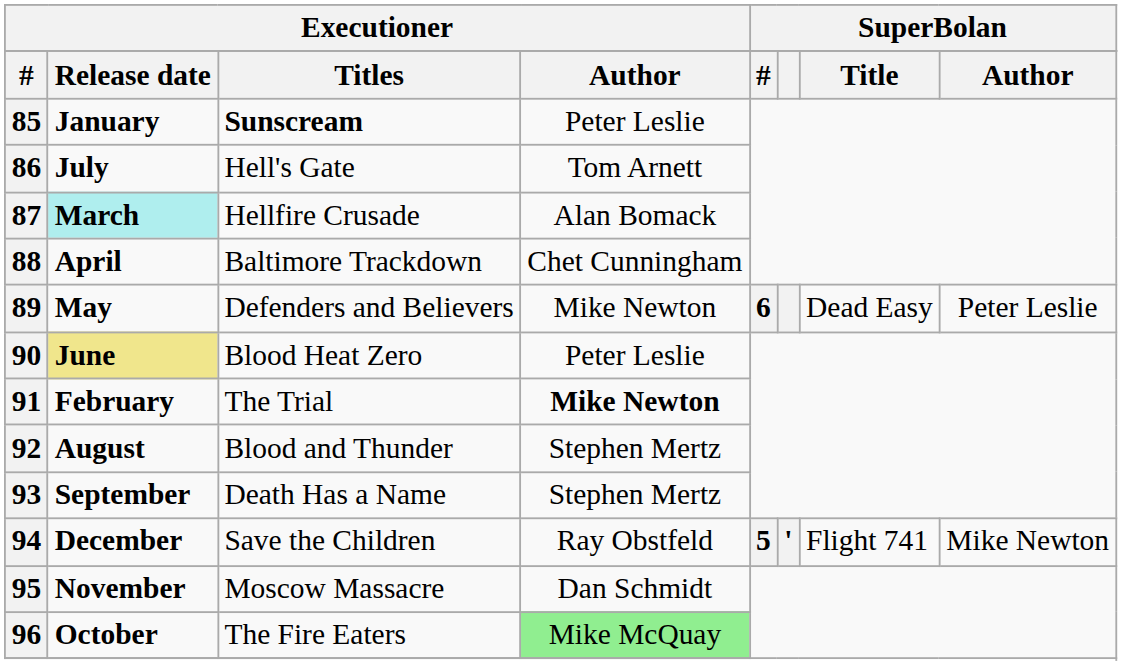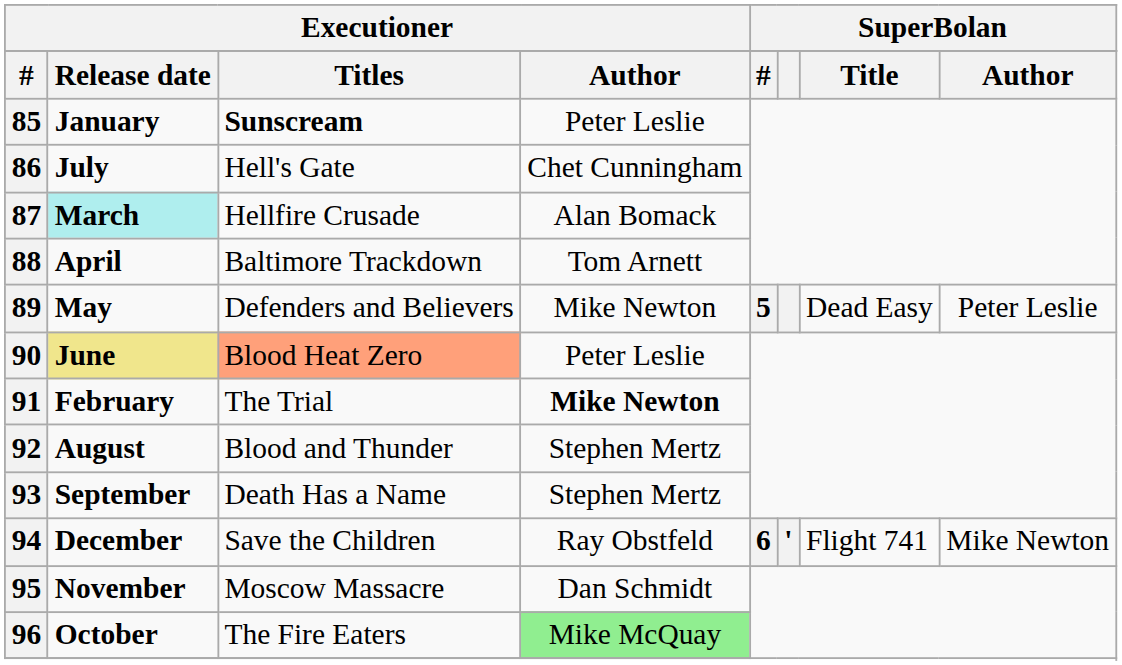 <table class="wikitable plainrowheaders sortable" style="margin-right: 0;">
 <tr>
 <th colspan="4" style="background: #;">Executioner</th>
 <th colspan="4" style="background: #;">SuperBolan</th>
 </tr>
 <tr>
 </tr>
 <tr>
 <th scope="col">#</th>
 <th scope="col">Release date</th>
 <th scope="col">Titles</th>
 <th scope="col">Author</th>
 <th scope="col">#</th>
 <th scope="col"></th>
 <th scope="col">Title</th>
 <th scope="col">Author</th>
 </tr>
 <tr>
 <th scope="row" style="text-align:center;"><strong>85</strong></th>
 <td><strong>January</strong></td>
 <td><strong>Sunscream</strong></td>
 <td style="text-align:center;">Peter Leslie</td>
 </tr>
 <tr>
 <th scope="row" style="text-align:center;"><strong>86</strong></th>
 <td><strong>July</strong></td>
 <td>Hell's Gate</td>
-<td style="text-align:center;">Tom Arnett</td>
+<td style="text-align:center;">Chet Cunningham</td>
 </tr>
 <tr>
 <th scope="row" style="text-align:center;"><strong>87</strong></th>
 <td style="background: paleturquoise;"><strong>March</strong></td>
 <td>Hellfire Crusade</td>
 <td style="text-align:center;">Alan Bomack</td>
 </tr>
 <tr>
 <th scope="row" style="text-align:center;"><strong>88</strong></th>
 <td><strong>April</strong></td>
 <td>Baltimore Trackdown</td>
-<td style="text-align:center;">Chet Cunningham</td>
+<td style="text-align:center;">Tom Arnett</td>
 </tr>
 <tr>
 <th scope="row" style="text-align:center;"><strong>89</strong></th>
 <td><strong>May</strong></td>
 <td>Defenders and Believers</td>
 <td style="text-align:center;">Mike Newton</td>
-<th scope="row" style="text-align:center;"><strong>6</strong></th>
+<th scope="row" style="text-align:center;"><strong>5</strong></th>
 <th scope="row" style="text-align:center;"></th>
 <td>Dead Easy</td>
 <td style="text-align:center;">Peter Leslie</td>
 </tr>
 <tr>
 <th scope="row" style="text-align:center;"><strong>90</strong></th>
 <td style="background: khaki;"><strong>June</strong></td>
-<td>Blood Heat Zero</td>
+<td style="background: lightsalmon;">Blood Heat Zero</td>
 <td style="text-align:center;">Peter Leslie</td>
 </tr>
 <tr>
 <th scope="row" style="text-align:center;"><strong>91</strong></th>
 <td><strong>February</strong></td>
 <td>The Trial</td>
 <td style="text-align:center;"><strong>Mike Newton</strong></td>
 </tr>
 <tr>
 <th scope="row" style="text-align:center;"><strong>92</strong></th>
 <td><strong>August</strong></td>
 <td>Blood and Thunder</td>
 <td style="text-align:center;">Stephen Mertz</td>
 </tr>
 <tr>
 <th scope="row" style="text-align:center;"><strong>93</strong></th>
 <td><strong>September</strong></td>
 <td>Death Has a Name</td>
 <td style="text-align:center;">Stephen Mertz</td>
 </tr>
 <tr>
 <th scope="row" style="text-align:center;"><strong>94</strong></th>
 <td><strong>December</strong></td>
 <td>Save the Children</td>
 <td style="text-align:center;">Ray Obstfeld</td>
-<th scope="row" style="text-align:center;"><strong>5</strong></th>
+<th scope="row" style="text-align:center;"><strong>6</strong></th>
 <th scope="row" style="text-align:center;">'</th>
 <td>Flight 741</td>
 <td style="text-align:center;">Mike Newton</td>
 </tr>
 <tr>
 <th scope="row" style="text-align:center;"><strong>95</strong></th>
 <td><strong>November</strong></td>
 <td>Moscow Massacre</td>
 <td style="text-align:center;">Dan Schmidt</td>
 </tr>
 <tr>
 <th scope="row" style="text-align:center;"><strong>96</strong></th>
 <td><strong>October</strong></td>
 <td>The Fire Eaters</td>
 <td style="background: lightgreen; text-align:center;">Mike McQuay</td>
 </tr>
 <tr>
 </tr>
 </table>
